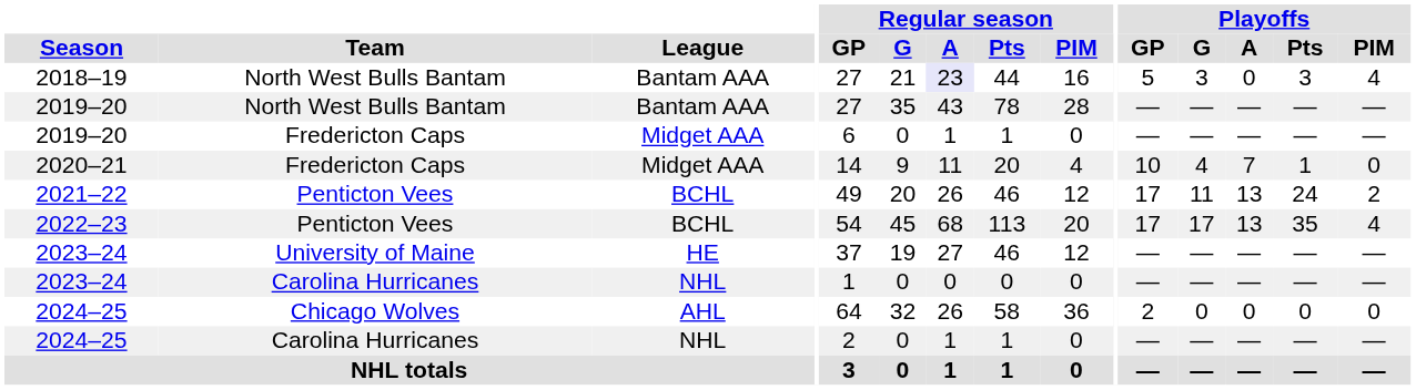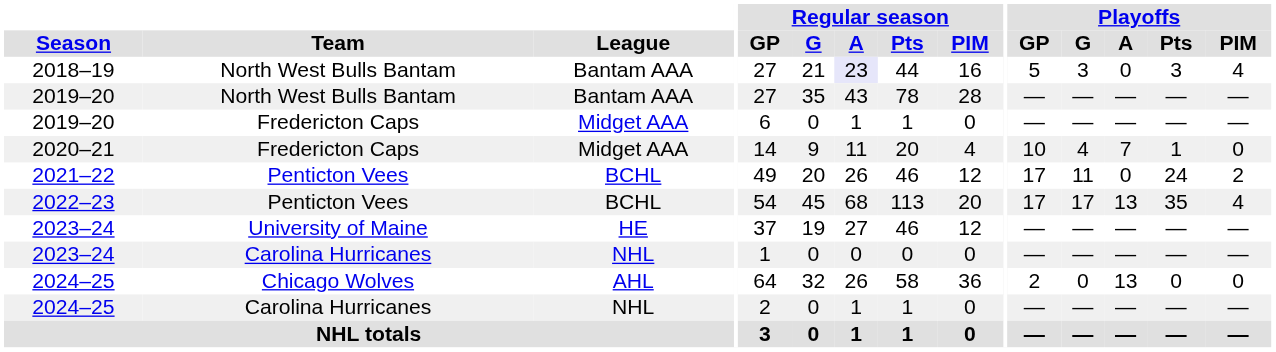 <table border="0" cellpadding="1" cellspacing="0" style="text-align:center; width:60em;">
 <tr bgcolor="#e0e0e0">
 <th colspan="3" bgcolor="#ffffff"></th>
 <th rowspan="100" bgcolor="#ffffff"></th>
 <th colspan="5"><a href='#'>Regular season</a></th>
 <th rowspan="100" bgcolor="#ffffff"></th>
 <th colspan="5"><a href='#'>Playoffs</a></th>
 </tr>
 <tr bgcolor="#e0e0e0">
 <th><a href='#'>Season</a></th>
 <th>Team</th>
 <th>League</th>
 <th>GP</th>
 <th><a href='#'>G</a></th>
 <th><a href='#'>A</a></th>
 <th><a href='#'>Pts</a></th>
 <th><a href='#'>PIM</a></th>
 <th>GP</th>
 <th>G</th>
 <th>A</th>
 <th>Pts</th>
 <th>PIM</th>
 </tr>
 <tr>
 <td>2018–19</td>
 <td>North West Bulls Bantam</td>
 <td>Bantam AAA</td>
 <td>27</td>
 <td>21</td>
 <td style="background: lavender;">23</td>
 <td>44</td>
 <td>16</td>
 <td>5</td>
 <td>3</td>
 <td>0</td>
 <td>3</td>
 <td>4</td>
 </tr>
 <tr bgcolor="#f0f0f0">
 <td>2019–20</td>
 <td>North West Bulls Bantam</td>
 <td>Bantam AAA</td>
 <td>27</td>
 <td>35</td>
 <td>43</td>
 <td>78</td>
 <td>28</td>
 <td>—</td>
 <td>—</td>
 <td>—</td>
 <td>—</td>
 <td>—</td>
 </tr>
 <tr>
 <td>2019–20</td>
 <td>Fredericton Caps</td>
 <td><a href='#'>Midget AAA</a></td>
 <td>6</td>
 <td>0</td>
 <td>1</td>
 <td>1</td>
 <td>0</td>
 <td>—</td>
 <td>—</td>
 <td>—</td>
 <td>—</td>
 <td>—</td>
 </tr>
 <tr bgcolor="#f0f0f0">
 <td>2020–21</td>
 <td>Fredericton Caps</td>
 <td>Midget AAA</td>
 <td>14</td>
 <td>9</td>
 <td>11</td>
 <td>20</td>
 <td>4</td>
 <td>10</td>
 <td>4</td>
 <td>7</td>
 <td>1</td>
 <td>0</td>
 </tr>
 <tr>
 <td><a href='#'>2021–22</a></td>
 <td><a href='#'>Penticton Vees</a></td>
 <td><a href='#'>BCHL</a></td>
 <td>49</td>
 <td>20</td>
 <td>26</td>
 <td>46</td>
 <td>12</td>
 <td>17</td>
 <td>11</td>
-<td>13</td>
+<td>0</td>
 <td>24</td>
 <td>2</td>
 </tr>
 <tr bgcolor="#f0f0f0">
 <td><a href='#'>2022–23</a></td>
 <td>Penticton Vees</td>
 <td>BCHL</td>
 <td>54</td>
 <td>45</td>
 <td>68</td>
 <td>113</td>
 <td>20</td>
 <td>17</td>
 <td>17</td>
 <td>13</td>
 <td>35</td>
 <td>4</td>
 </tr>
 <tr>
 <td><a href='#'>2023–24</a></td>
 <td><a href='#'>University of Maine</a></td>
 <td><a href='#'>HE</a></td>
 <td>37</td>
 <td>19</td>
 <td>27</td>
 <td>46</td>
 <td>12</td>
 <td>—</td>
 <td>—</td>
 <td>—</td>
 <td>—</td>
 <td>—</td>
 </tr>
 <tr bgcolor="#f0f0f0">
 <td><a href='#'>2023–24</a></td>
 <td><a href='#'>Carolina Hurricanes</a></td>
 <td><a href='#'>NHL</a></td>
 <td>1</td>
 <td>0</td>
 <td>0</td>
 <td>0</td>
 <td>0</td>
 <td>—</td>
 <td>—</td>
 <td>—</td>
 <td>—</td>
 <td>—</td>
 </tr>
 <tr>
 <td><a href='#'>2024–25</a></td>
 <td><a href='#'>Chicago Wolves</a></td>
 <td><a href='#'>AHL</a></td>
 <td>64</td>
 <td>32</td>
 <td>26</td>
 <td>58</td>
 <td>36</td>
 <td>2</td>
 <td>0</td>
-<td>0</td>
+<td>13</td>
 <td>0</td>
 <td>0</td>
 </tr>
 <tr bgcolor="#f0f0f0">
 <td><a href='#'>2024–25</a></td>
 <td>Carolina Hurricanes</td>
 <td>NHL</td>
 <td>2</td>
 <td>0</td>
 <td>1</td>
 <td>1</td>
 <td>0</td>
 <td>—</td>
 <td>—</td>
 <td>—</td>
 <td>—</td>
 <td>—</td>
 </tr>
 <tr bgcolor="#e0e0e0">
 <th colspan="3">NHL totals</th>
 <th>3</th>
 <th>0</th>
 <th>1</th>
 <th>1</th>
 <th>0</th>
 <th>—</th>
 <th>—</th>
 <th>—</th>
 <th>—</th>
 <th>—</th>
 </tr>
 </table>
